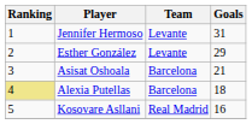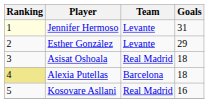 <table class="wikitable">
 <tr>
 <th>Ranking</th>
 <th>Player</th>
 <th>Team</th>
 <th>Goals</th>
 </tr>
 <tr>
-<td>1</td>
+<td style="background: lightyellow;">1</td>
 <td><a href='#'>Jennifer Hermoso</a></td>
 <td><a href='#'>Levante</a></td>
 <td>31</td>
 </tr>
 <tr>
 <td>2</td>
 <td><a href='#'>Esther González</a></td>
 <td><a href='#'>Levante</a></td>
 <td>29</td>
 </tr>
 <tr>
 <td>3</td>
 <td><a href='#'>Asisat Oshoala</a></td>
-<td><a href='#'>Barcelona</a></td>
-<td>21</td>
+<td><a href='#'>Real Madrid</a></td>
+<td>18</td>
 </tr>
 <tr>
 <td style="background: khaki;">4</td>
 <td><a href='#'>Alexia Putellas</a></td>
 <td><a href='#'>Barcelona</a></td>
 <td>18</td>
 </tr>
 <tr>
 <td>5</td>
 <td><a href='#'>Kosovare Asllani</a></td>
 <td><a href='#'>Real Madrid</a></td>
 <td>16</td>
 </tr>
 <tr>
 </tr>
 </table>
